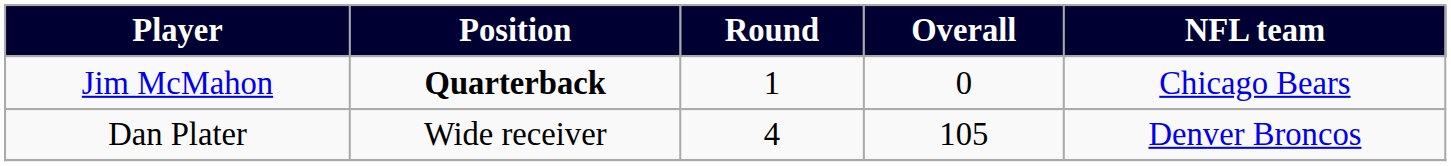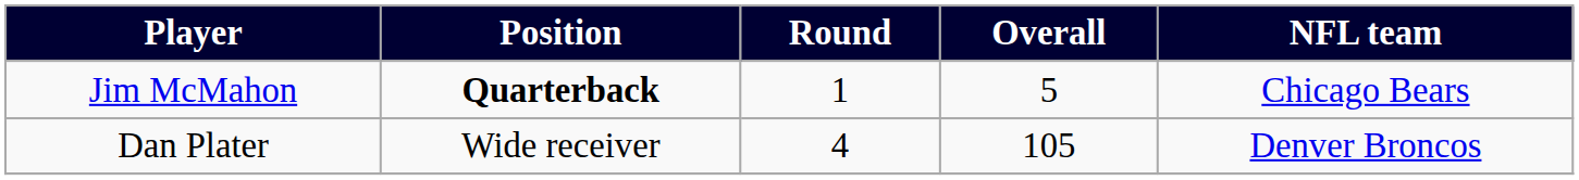 <table class="wikitable" width="80%">
 <tr align="center"  style="background:#000033;color:#FFFFFF;">
 <td><strong>Player</strong></td>
 <td><strong>Position</strong></td>
 <td><strong>Round</strong></td>
 <td><strong>Overall</strong></td>
 <td><strong>NFL team</strong></td>
 </tr>
 <tr align="center" bgcolor="">
 <td><a href='#'>Jim McMahon</a></td>
 <td><strong>Quarterback</strong></td>
 <td>1</td>
-<td>0</td>
+<td>5</td>
 <td><a href='#'>Chicago Bears</a></td>
 </tr>
 <tr align="center" bgcolor="">
 <td>Dan Plater</td>
 <td>Wide receiver</td>
 <td>4</td>
 <td>105</td>
 <td><a href='#'>Denver Broncos</a></td>
 </tr>
 <tr align="center" bgcolor="">
 </tr>
 </table>
